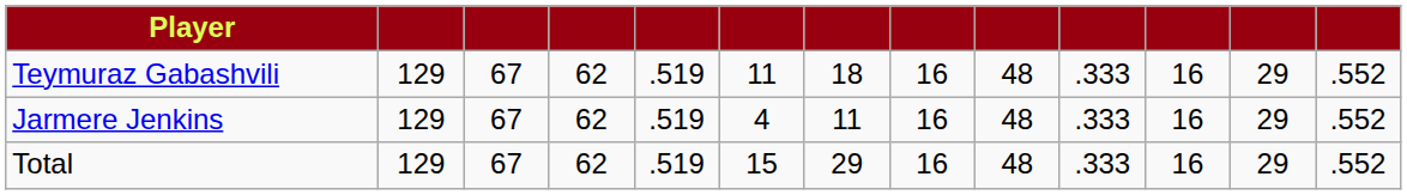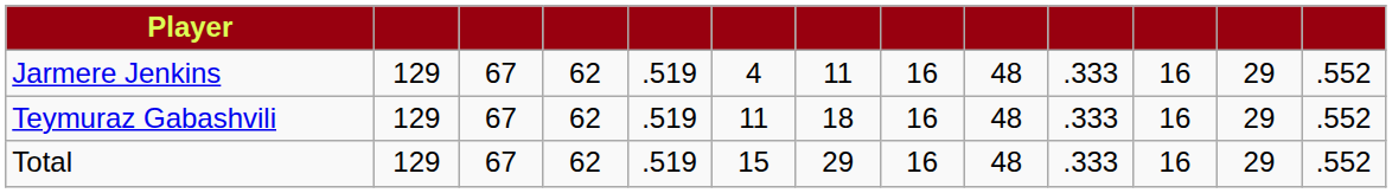 <table class="wikitable" style="text-align:center">
 <tr>
 <th style="background:#98000F; color:#DDFF55" width="200px">Player</th>
 <th style="background:#98000F; color:#DDFF55" width="40px"></th>
 <th style="background:#98000F; color:#DDFF55" width="40px"></th>
 <th style="background:#98000F; color:#DDFF55" width="40px"></th>
 <th style="background:#98000F; color:#DDFF55" width="40px"></th>
 <th style="background:#98000F; color:#DDFF55" width="40px"></th>
 <th style="background:#98000F; color:#DDFF55" width="40px"></th>
 <th style="background:#98000F; color:#DDFF55" width="40px"></th>
 <th style="background:#98000F; color:#DDFF55" width="40px"></th>
 <th style="background:#98000F; color:#DDFF55" width="40px"></th>
 <th style="background:#98000F; color:#DDFF55" width="40px"></th>
 <th style="background:#98000F; color:#DDFF55" width="40px"></th>
 <th style="background:#98000F; color:#DDFF55" width="40px"></th>
 </tr>
 <tr>
-<td style="text-align:left"><a href='#'>Teymuraz Gabashvili</a></td>
+<td style="text-align:left"><a href='#'>Jarmere Jenkins</a></td>
 <td>129</td>
 <td>67</td>
 <td>62</td>
 <td>.519</td>
+<td>4</td>
 <td>11</td>
-<td>18</td>
 <td>16</td>
 <td>48</td>
 <td>.333</td>
 <td>16</td>
 <td>29</td>
 <td>.552</td>
 </tr>
 <tr>
-<td style="text-align:left"><a href='#'>Jarmere Jenkins</a></td>
+<td style="text-align:left"><a href='#'>Teymuraz Gabashvili</a></td>
 <td>129</td>
 <td>67</td>
 <td>62</td>
 <td>.519</td>
-<td>4</td>
 <td>11</td>
+<td>18</td>
 <td>16</td>
 <td>48</td>
 <td>.333</td>
 <td>16</td>
 <td>29</td>
 <td>.552</td>
 </tr>
 <tr>
 <td style="text-align:left">Total</td>
 <td>129</td>
 <td>67</td>
 <td>62</td>
 <td>.519</td>
 <td>15</td>
 <td>29</td>
 <td>16</td>
 <td>48</td>
 <td>.333</td>
 <td>16</td>
 <td>29</td>
 <td>.552</td>
 </tr>
 </table>
